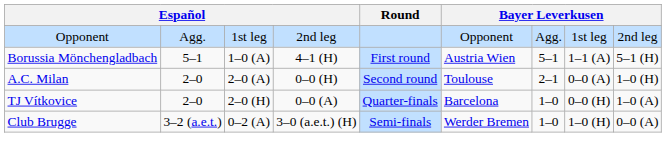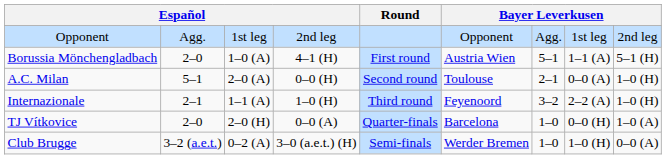 <table class="wikitable" style="text-align:center">
 <tr>
 <th colspan=4><a href='#'>Español</a></th>
 <th>Round</th>
 <th colspan=4><a href='#'>Bayer Leverkusen</a></th>
 </tr>
 <tr style="background:#c1e0ff">
 <td>Opponent</td>
 <td>Agg.</td>
 <td>1st leg</td>
 <td>2nd leg</td>
 <td></td>
 <td>Opponent</td>
 <td>Agg.</td>
 <td>1st leg</td>
 <td>2nd leg</td>
 </tr>
 <tr>
 <td align=left> <a href='#'>Borussia Mönchengladbach</a></td>
-<td>5–1</td>
+<td>2–0</td>
 <td>1–0 (A)</td>
 <td>4–1 (H)</td>
 <td style="background:#c1e0ff;"><a href='#'>First round</a></td>
 <td align=left> <a href='#'>Austria Wien</a></td>
 <td>5–1</td>
 <td>1–1 (A)</td>
 <td>5–1 (H)</td>
 </tr>
 <tr>
 <td align=left> <a href='#'>A.C. Milan</a></td>
-<td>2–0</td>
+<td>5–1</td>
 <td>2–0 (A)</td>
 <td>0–0 (H)</td>
 <td style="background:#c1e0ff;"><a href='#'>Second round</a></td>
 <td align=left> <a href='#'>Toulouse</a></td>
 <td>2–1</td>
 <td>0–0 (A)</td>
+<td>1–0 (H)</td>
+</tr>
+<tr>
+<td align=left> <a href='#'>Internazionale</a></td>
+<td>2–1</td>
+<td>1–1 (A)</td>
+<td>1–0 (H)</td>
+<td style="background:#c1e0ff;"><a href='#'>Third round</a></td>
+<td align=left> <a href='#'>Feyenoord</a></td>
+<td>3–2</td>
+<td>2–2 (A)</td>
 <td>1–0 (H)</td>
 </tr>
 <tr>
 <td align=left> <a href='#'>TJ Vítkovice</a></td>
 <td>2–0</td>
 <td>2–0 (H)</td>
 <td>0–0 (A)</td>
 <td style="background:#c1e0ff;"><a href='#'>Quarter-finals</a></td>
 <td align=left> <a href='#'>Barcelona</a></td>
 <td>1–0</td>
 <td>0–0 (H)</td>
 <td>1–0 (A)</td>
 </tr>
 <tr>
 <td align=left> <a href='#'>Club Brugge</a></td>
 <td>3–2 (<a href='#'>a.e.t.</a>)</td>
 <td>0–2 (A)</td>
 <td>3–0 (a.e.t.) (H)</td>
 <td style="background:#c1e0ff;"><a href='#'>Semi-finals</a></td>
 <td align=left> <a href='#'>Werder Bremen</a></td>
 <td>1–0</td>
 <td>1–0 (H)</td>
 <td>0–0 (A)</td>
 </tr>
 </table>
